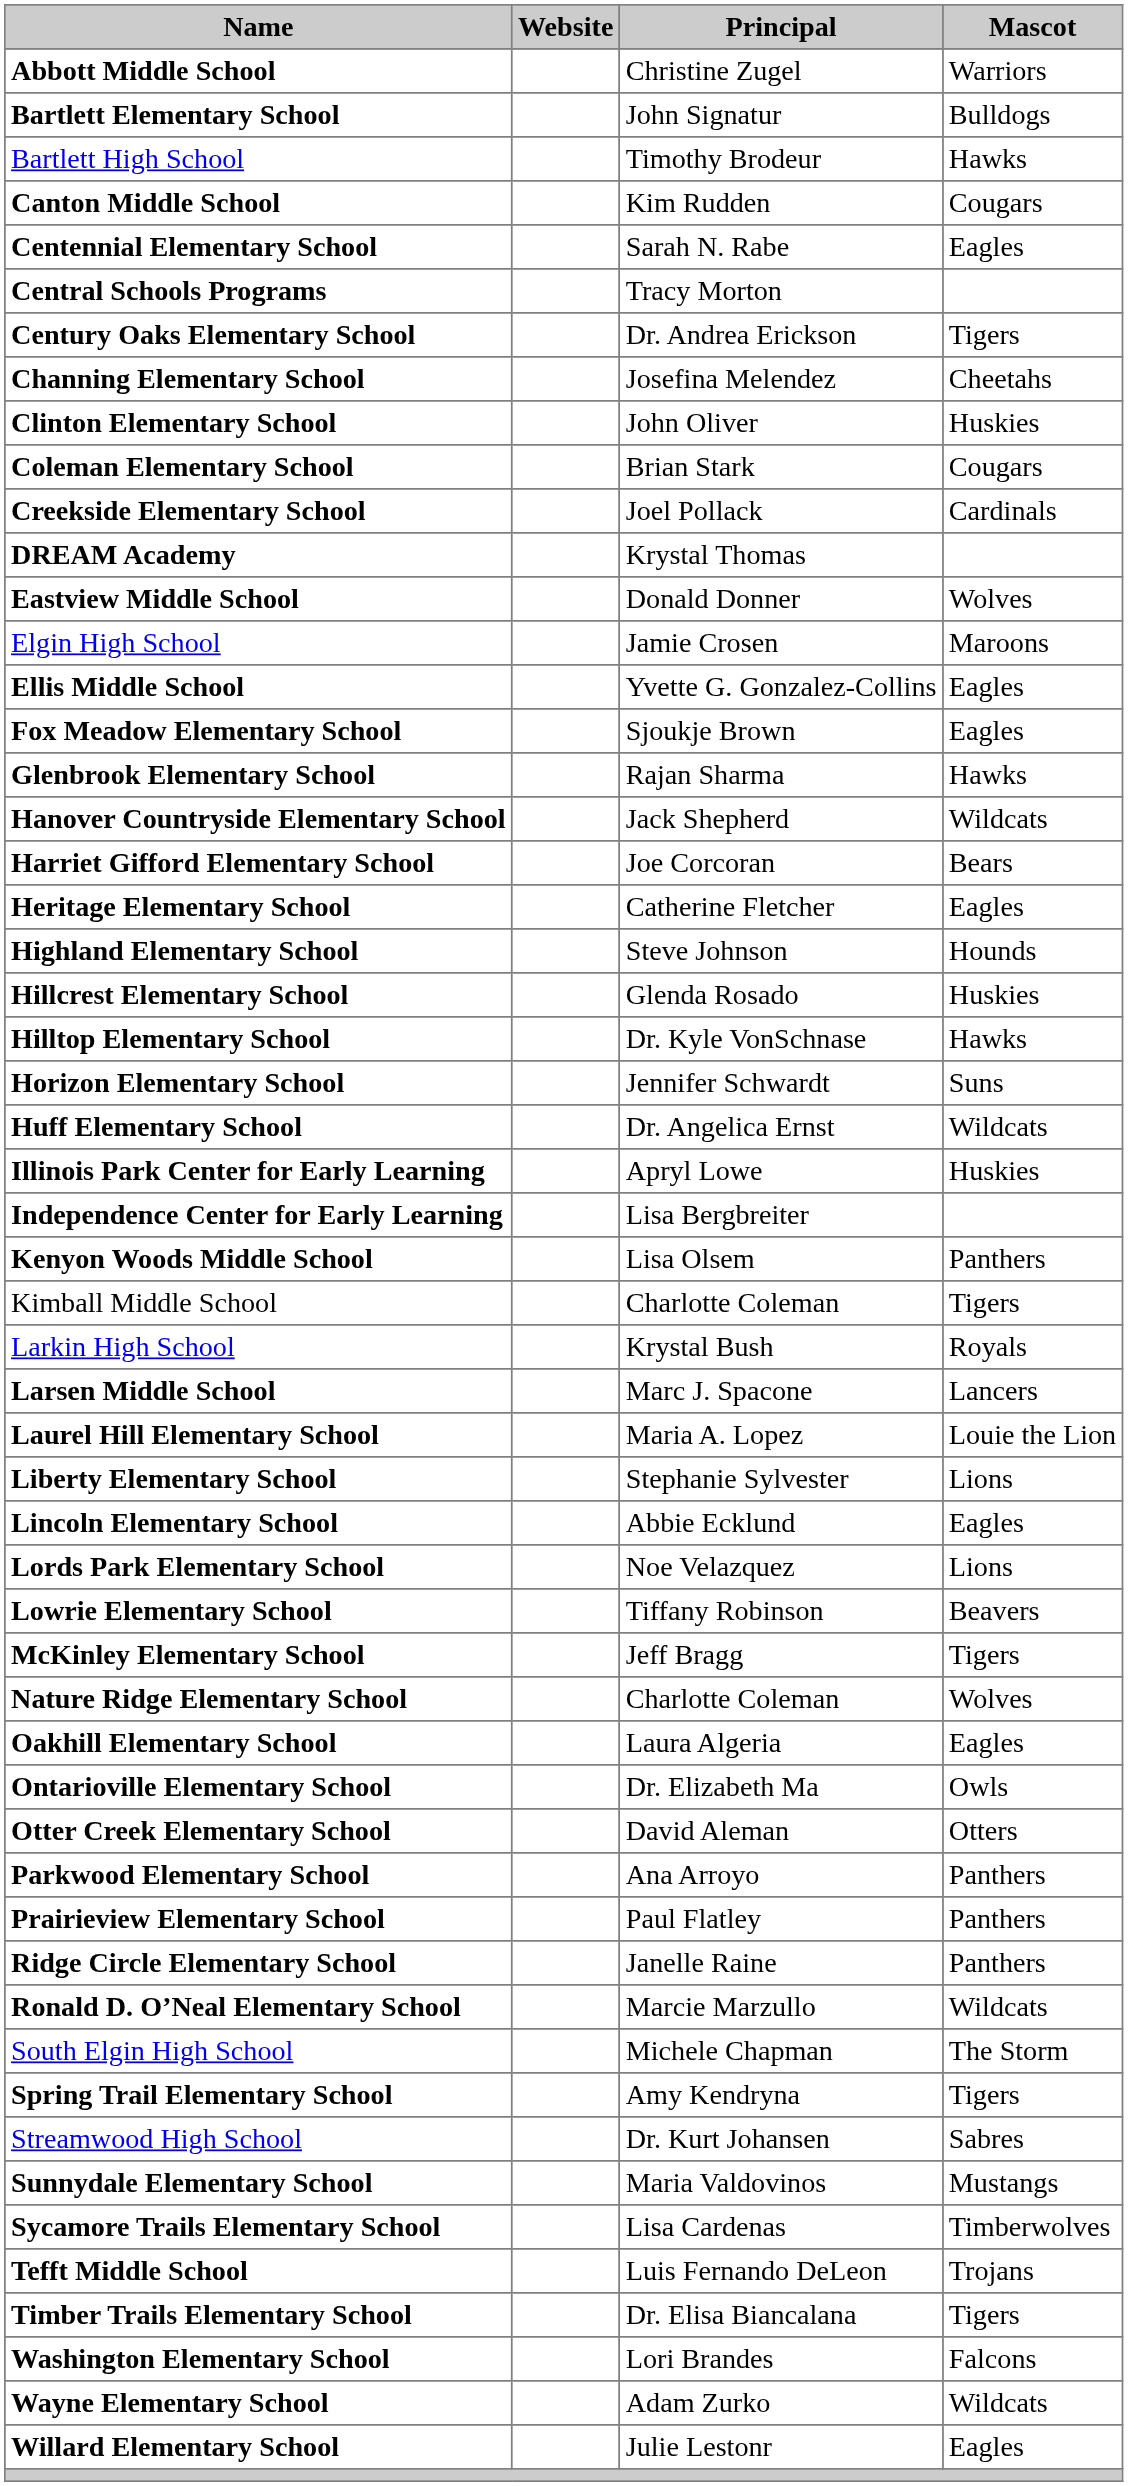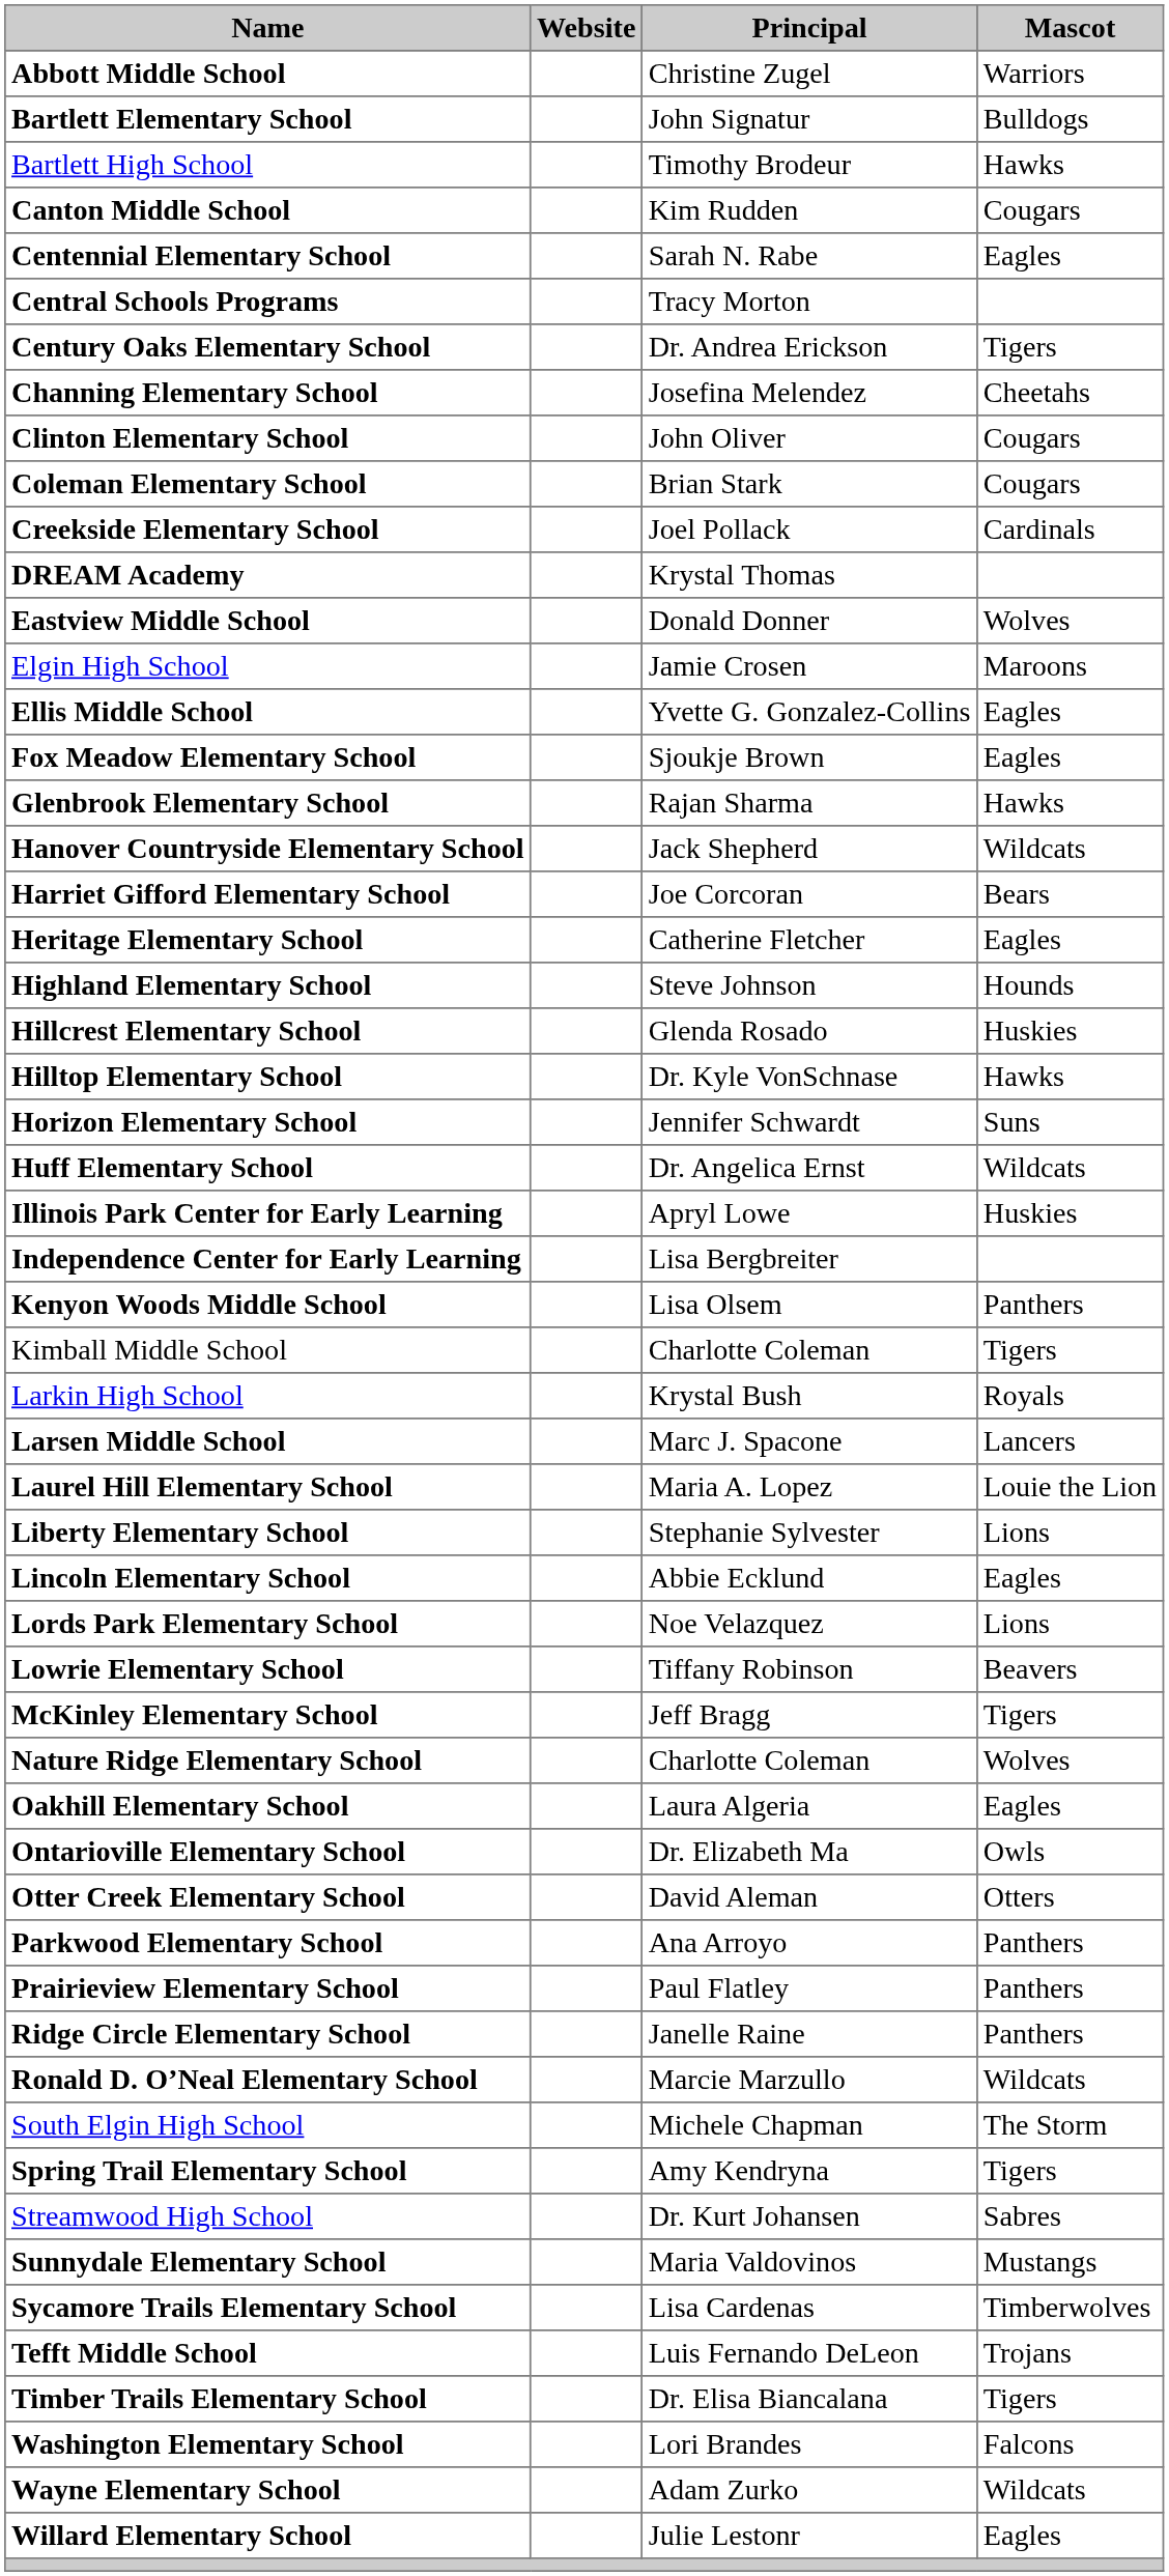 <table width="auto" cellpadding="3" cellspacing="0" border="1" style="border-collapse: collapse">
 <tr bgcolor="#cccccc">
 <th>Name</th>
 <th>Website</th>
 <th>Principal</th>
 <th>Mascot</th>
 </tr>
 <tr>
 <td><strong>Abbott Middle School</strong></td>
 <td></td>
 <td>Christine Zugel</td>
 <td>Warriors</td>
 </tr>
 <tr>
 <td><strong>Bartlett Elementary School</strong></td>
 <td></td>
 <td>John Signatur</td>
 <td>Bulldogs</td>
 </tr>
 <tr>
 <td><a href='#'>Bartlett High School</a></td>
 <td></td>
 <td>Timothy Brodeur</td>
 <td>Hawks</td>
 </tr>
 <tr>
 <td><strong>Canton Middle School</strong></td>
 <td></td>
 <td>Kim Rudden</td>
 <td>Cougars</td>
 </tr>
 <tr>
 <td><strong>Centennial Elementary School</strong></td>
 <td></td>
 <td>Sarah N. Rabe</td>
 <td>Eagles</td>
 </tr>
 <tr>
 <td><strong>Central Schools Programs</strong></td>
 <td></td>
 <td>Tracy Morton</td>
 <td></td>
 </tr>
 <tr>
 <td><strong>Century Oaks Elementary School</strong></td>
 <td></td>
 <td>Dr. Andrea Erickson</td>
 <td>Tigers</td>
 </tr>
 <tr>
 <td><strong>Channing Elementary School</strong></td>
 <td></td>
 <td>Josefina Melendez</td>
 <td>Cheetahs</td>
 </tr>
 <tr>
 <td><strong>Clinton Elementary School</strong></td>
 <td></td>
 <td>John Oliver</td>
-<td>Huskies</td>
+<td>Cougars</td>
 </tr>
 <tr>
 <td><strong>Coleman Elementary School</strong></td>
 <td></td>
 <td>Brian Stark</td>
 <td>Cougars</td>
 </tr>
 <tr>
 <td><strong>Creekside Elementary School</strong></td>
 <td></td>
 <td>Joel Pollack</td>
 <td>Cardinals</td>
 </tr>
 <tr>
 <td><strong>DREAM Academy</strong></td>
 <td></td>
 <td>Krystal Thomas</td>
 <td></td>
 </tr>
 <tr>
 <td><strong>Eastview Middle School</strong></td>
 <td></td>
 <td>Donald Donner</td>
 <td>Wolves</td>
 </tr>
 <tr>
 <td><a href='#'>Elgin High School</a></td>
 <td></td>
 <td>Jamie Crosen</td>
 <td>Maroons</td>
 </tr>
 <tr>
 <td><strong>Ellis Middle School</strong></td>
 <td></td>
 <td>Yvette G. Gonzalez-Collins</td>
 <td>Eagles</td>
 </tr>
 <tr>
 <td><strong>Fox Meadow Elementary School</strong></td>
 <td></td>
 <td>Sjoukje Brown</td>
 <td>Eagles</td>
 </tr>
 <tr>
 <td><strong>Glenbrook Elementary School</strong></td>
 <td></td>
 <td>Rajan Sharma</td>
 <td>Hawks</td>
 </tr>
 <tr>
 <td><strong>Hanover Countryside Elementary School</strong></td>
 <td></td>
 <td>Jack Shepherd</td>
 <td>Wildcats</td>
 </tr>
 <tr>
 <td><strong>Harriet Gifford Elementary School</strong></td>
 <td></td>
 <td>Joe Corcoran</td>
 <td>Bears</td>
 </tr>
 <tr>
 <td><strong>Heritage Elementary School</strong></td>
 <td></td>
 <td>Catherine Fletcher</td>
 <td>Eagles</td>
 </tr>
 <tr>
 <td><strong>Highland Elementary School</strong></td>
 <td></td>
 <td>Steve Johnson</td>
 <td>Hounds</td>
 </tr>
 <tr>
 <td><strong>Hillcrest Elementary School</strong></td>
 <td></td>
 <td>Glenda Rosado</td>
 <td>Huskies</td>
 </tr>
 <tr>
 <td><strong>Hilltop Elementary School</strong></td>
 <td></td>
 <td>Dr. Kyle VonSchnase</td>
 <td>Hawks</td>
 </tr>
 <tr>
 <td><strong>Horizon Elementary School</strong></td>
 <td></td>
 <td>Jennifer Schwardt</td>
 <td>Suns</td>
 </tr>
 <tr>
 <td><strong>Huff Elementary School</strong></td>
 <td></td>
 <td>Dr. Angelica Ernst</td>
 <td>Wildcats</td>
 </tr>
 <tr>
 <td><strong>Illinois Park Center for Early Learning</strong></td>
 <td></td>
 <td>Apryl Lowe</td>
 <td>Huskies</td>
 </tr>
 <tr>
 <td><strong>Independence Center for Early Learning</strong></td>
 <td></td>
 <td>Lisa Bergbreiter</td>
 <td></td>
 </tr>
 <tr>
 <td><strong>Kenyon Woods Middle School</strong></td>
 <td></td>
 <td>Lisa Olsem</td>
 <td>Panthers</td>
 </tr>
 <tr>
 <td>Kimball Middle School</td>
 <td></td>
 <td>Charlotte Coleman</td>
 <td>Tigers</td>
 </tr>
 <tr>
 <td><a href='#'>Larkin High School</a></td>
 <td></td>
 <td>Krystal Bush</td>
 <td>Royals</td>
 </tr>
 <tr>
 <td><strong>Larsen Middle School</strong></td>
 <td></td>
 <td>Marc J. Spacone</td>
 <td>Lancers</td>
 </tr>
 <tr>
 <td><strong>Laurel Hill Elementary School</strong></td>
 <td></td>
 <td>Maria A. Lopez</td>
 <td>Louie the Lion</td>
 </tr>
 <tr>
 <td><strong>Liberty Elementary School</strong></td>
 <td></td>
 <td>Stephanie Sylvester</td>
 <td>Lions</td>
 </tr>
 <tr>
 <td><strong>Lincoln Elementary School</strong></td>
 <td></td>
 <td>Abbie Ecklund</td>
 <td>Eagles</td>
 </tr>
 <tr>
 <td><strong>Lords Park Elementary School</strong></td>
 <td></td>
 <td>Noe Velazquez</td>
 <td>Lions</td>
 </tr>
 <tr>
 <td><strong>Lowrie Elementary School</strong></td>
 <td></td>
 <td>Tiffany Robinson</td>
 <td>Beavers</td>
 </tr>
 <tr>
 <td><strong>McKinley Elementary School</strong></td>
 <td></td>
 <td>Jeff Bragg</td>
 <td>Tigers</td>
 </tr>
 <tr>
 <td><strong>Nature Ridge Elementary School</strong></td>
 <td></td>
 <td>Charlotte Coleman</td>
 <td>Wolves</td>
 </tr>
 <tr>
 <td><strong>Oakhill Elementary School</strong></td>
 <td></td>
 <td>Laura Algeria</td>
 <td>Eagles</td>
 </tr>
 <tr>
 <td><strong>Ontarioville Elementary School</strong></td>
 <td></td>
 <td>Dr. Elizabeth Ma</td>
 <td>Owls</td>
 </tr>
 <tr>
 <td><strong>Otter Creek Elementary School</strong></td>
 <td></td>
 <td>David Aleman</td>
 <td>Otters</td>
 </tr>
 <tr>
 <td><strong>Parkwood Elementary School</strong></td>
 <td></td>
 <td>Ana Arroyo</td>
 <td>Panthers</td>
 </tr>
 <tr>
 <td><strong>Prairieview Elementary School</strong></td>
 <td></td>
 <td>Paul Flatley</td>
 <td>Panthers</td>
 </tr>
 <tr>
 <td><strong>Ridge Circle Elementary School</strong></td>
 <td></td>
 <td>Janelle Raine</td>
 <td>Panthers</td>
 </tr>
 <tr>
 <td><strong>Ronald D. O’Neal Elementary School</strong></td>
 <td></td>
 <td>Marcie Marzullo</td>
 <td>Wildcats</td>
 </tr>
 <tr>
 <td><a href='#'>South Elgin High School</a></td>
 <td></td>
 <td>Michele Chapman</td>
 <td>The Storm</td>
 </tr>
 <tr>
 <td><strong>Spring Trail Elementary School</strong></td>
 <td></td>
 <td>Amy Kendryna</td>
 <td>Tigers</td>
 </tr>
 <tr>
 <td><a href='#'>Streamwood High School</a></td>
 <td></td>
 <td>Dr. Kurt Johansen</td>
 <td>Sabres</td>
 </tr>
 <tr>
 <td><strong>Sunnydale Elementary School</strong></td>
 <td></td>
 <td>Maria Valdovinos</td>
 <td>Mustangs</td>
 </tr>
 <tr>
 <td><strong>Sycamore Trails Elementary School</strong></td>
 <td></td>
 <td>Lisa Cardenas</td>
 <td>Timberwolves</td>
 </tr>
 <tr>
 <td><strong>Tefft Middle School</strong></td>
 <td></td>
 <td>Luis Fernando DeLeon</td>
 <td>Trojans</td>
 </tr>
 <tr>
 <td><strong>Timber Trails Elementary School</strong></td>
 <td></td>
 <td>Dr. Elisa Biancalana</td>
 <td>Tigers</td>
 </tr>
 <tr>
 <td><strong>Washington Elementary School</strong></td>
 <td></td>
 <td>Lori Brandes</td>
 <td>Falcons</td>
 </tr>
 <tr>
 <td><strong>Wayne Elementary School</strong></td>
 <td></td>
 <td>Adam Zurko</td>
 <td>Wildcats</td>
 </tr>
 <tr>
 <td><strong>Willard Elementary School</strong></td>
 <td></td>
 <td>Julie Lestonr</td>
 <td>Eagles</td>
 </tr>
 <tr>
 <td colspan="7" bgcolor="#cccccc"></td>
 </tr>
 </table>
